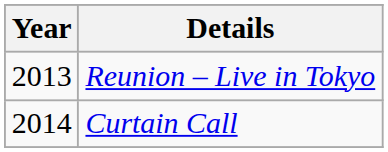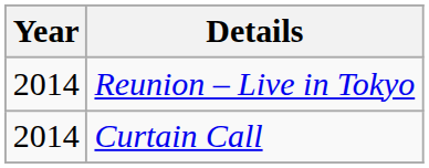 <table class="wikitable">
 <tr>
 <th>Year</th>
 <th>Details</th>
 </tr>
 <tr>
-<td>2013</td>
+<td>2014</td>
 <td><em><a href='#'>Reunion – Live in Tokyo</a></em></td>
 </tr>
 <tr>
 <td>2014</td>
 <td><em><a href='#'>Curtain Call</a></em></td>
 </tr>
 </table>
